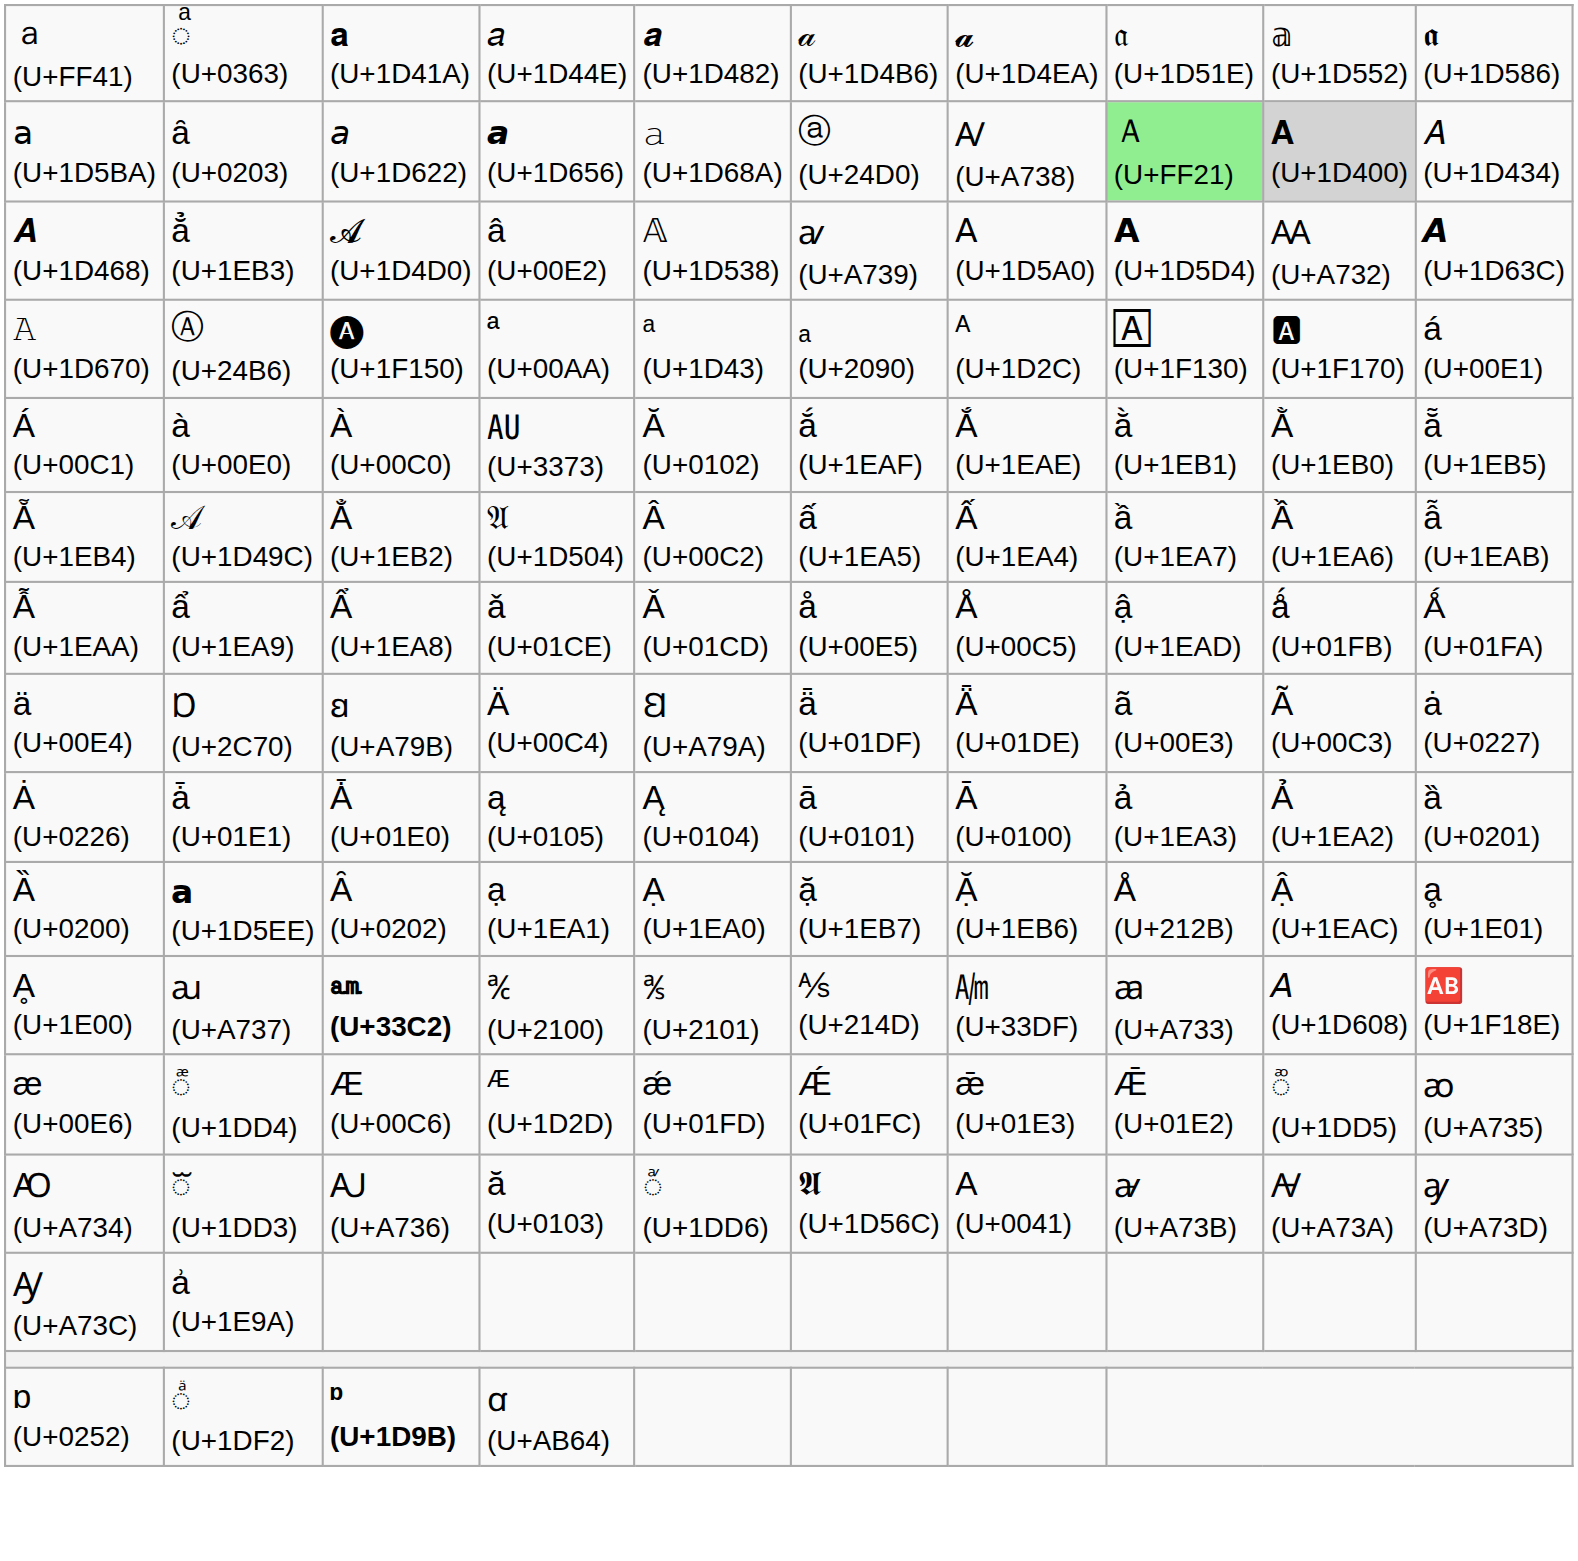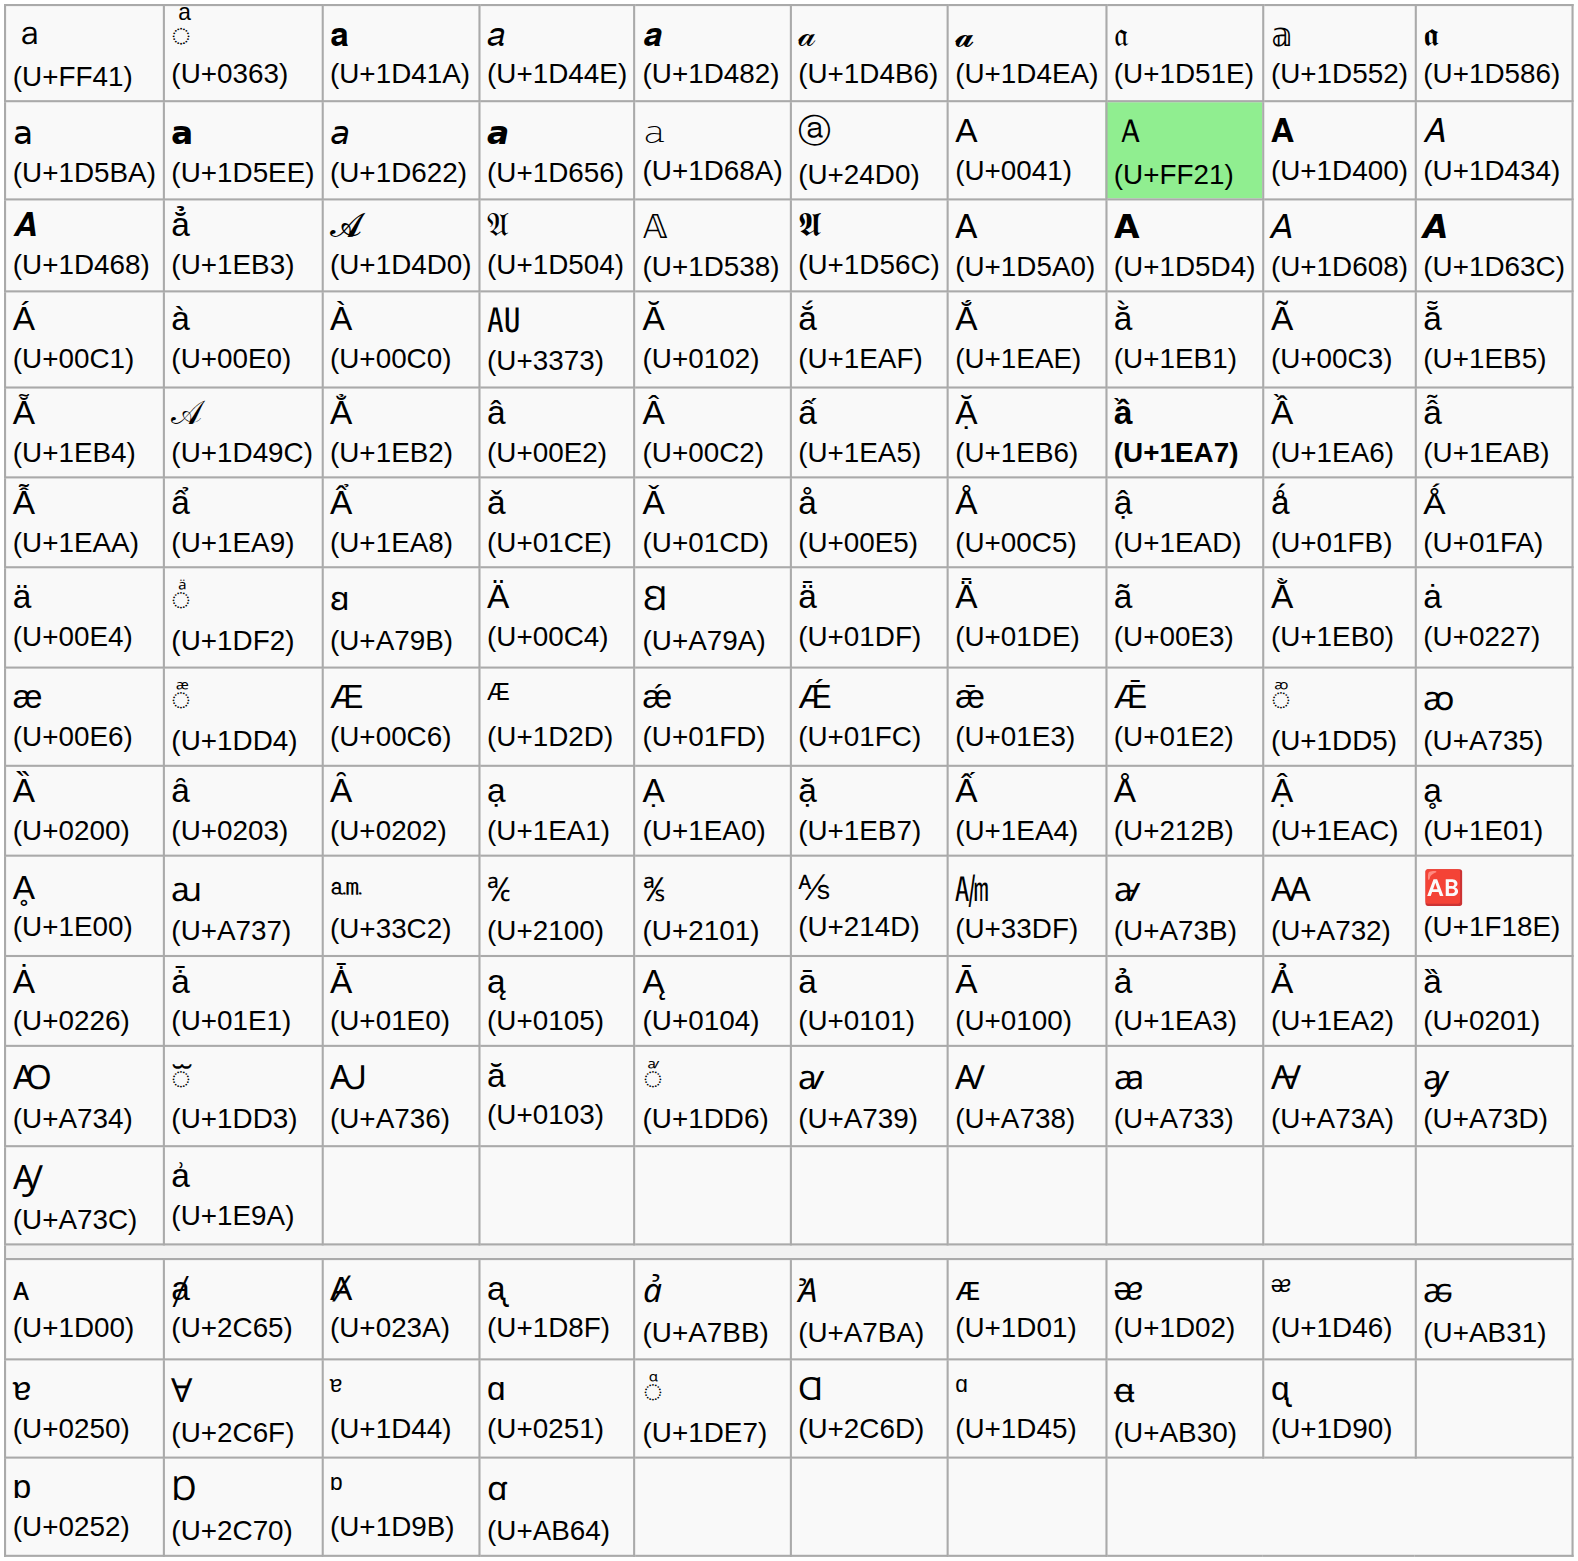 <table class="wikitable">
 <tr>
 <td>ａ <br><small>(U+FF41)</small></td>
 <td>◌ͣ <br><small>(U+0363)</small></td>
 <td>𝐚 <br><small>(U+1D41A)</small></td>
 <td>𝑎 <br><small>(U+1D44E)</small></td>
 <td>𝒂 <br><small>(U+1D482)</small></td>
 <td>𝒶 <br><small>(U+1D4B6)</small></td>
 <td>𝓪 <br><small>(U+1D4EA)</small></td>
 <td>𝔞 <br><small>(U+1D51E)</small></td>
 <td>𝕒 <br><small>(U+1D552)</small></td>
 <td>𝖆 <br><small>(U+1D586)</small></td>
 </tr>
 <tr>
 <td>𝖺 <br><small>(U+1D5BA)</small></td>
-<td>ȃ <br><small>(U+0203)</small></td>
+<td>𝗮 <br><small>(U+1D5EE)</small></td>
 <td>𝘢 <br><small>(U+1D622)</small></td>
 <td>𝙖 <br><small>(U+1D656)</small></td>
 <td>𝚊 <br><small>(U+1D68A)</small></td>
 <td>ⓐ <br><small>(U+24D0)</small></td>
-<td>Ꜹ <br><small>(U+A738)</small></td>
+<td>A <br><small>(U+0041)</small></td>
 <td style="background: lightgreen;">Ａ <br><small>(U+FF21)</small></td>
-<td style="background: lightgrey;">𝐀 <br><small>(U+1D400)</small></td>
+<td>𝐀 <br><small>(U+1D400)</small></td>
 <td>𝐴 <br><small>(U+1D434)</small></td>
 </tr>
 <tr>
 <td>𝑨 <br><small>(U+1D468)</small></td>
 <td>ẳ <br><small>(U+1EB3)</small></td>
 <td>𝓐 <br><small>(U+1D4D0)</small></td>
-<td>â <br><small>(U+00E2)</small></td>
+<td>𝔄 <br><small>(U+1D504)</small></td>
 <td>𝔸 <br><small>(U+1D538)</small></td>
-<td>ꜹ <br><small>(U+A739)</small></td>
+<td>𝕬 <br><small>(U+1D56C)</small></td>
 <td>𝖠 <br><small>(U+1D5A0)</small></td>
 <td>𝗔 <br><small>(U+1D5D4)</small></td>
-<td>Ꜳ <br><small>(U+A732)</small></td>
+<td>𝘈 <br><small>(U+1D608)</small></td>
 <td>𝘼 <br><small>(U+1D63C)</small></td>
-</tr>
-<tr>
-<td>𝙰 <br><small>(U+1D670)</small></td>
-<td>Ⓐ <br><small>(U+24B6)</small></td>
-<td>🅐 <br><small>(U+1F150)</small></td>
-<td>ª <br><small>(U+00AA)</small></td>
-<td>ᵃ <br><small>(U+1D43)</small></td>
-<td>ₐ <br><small>(U+2090)</small></td>
-<td>ᴬ <br><small>(U+1D2C)</small></td>
-<td>🄰 <br><small>(U+1F130)</small></td>
-<td>🅰 <br><small>(U+1F170)</small></td>
-<td>á <br><small>(U+00E1)</small></td>
 </tr>
 <tr>
 <td>Á <br><small>(U+00C1)</small></td>
 <td>à <br><small>(U+00E0)</small></td>
 <td>À <br><small>(U+00C0)</small></td>
 <td>㍳ <br><small>(U+3373)</small></td>
 <td>Ă <br><small>(U+0102)</small></td>
 <td>ắ <br><small>(U+1EAF)</small></td>
 <td>Ắ <br><small>(U+1EAE)</small></td>
 <td>ằ <br><small>(U+1EB1)</small></td>
-<td>Ằ <br><small>(U+1EB0)</small></td>
+<td>Ã <br><small>(U+00C3)</small></td>
 <td>ẵ <br><small>(U+1EB5)</small></td>
 </tr>
 <tr>
 <td>Ẵ <br><small>(U+1EB4)</small></td>
 <td>𝒜 <br><small>(U+1D49C)</small></td>
 <td>Ẳ <br><small>(U+1EB2)</small></td>
-<td>𝔄 <br><small>(U+1D504)</small></td>
+<td>â <br><small>(U+00E2)</small></td>
 <td>Â <br><small>(U+00C2)</small></td>
 <td>ấ <br><small>(U+1EA5)</small></td>
-<td>Ấ <br><small>(U+1EA4)</small></td>
-<td>ầ <br><small>(U+1EA7)</small></td>
+<td>Ặ <br><small>(U+1EB6)</small></td>
+<td><strong>ầ <br><small>(U+1EA7)</small></strong></td>
 <td>Ầ <br><small>(U+1EA6)</small></td>
 <td>ẫ <br><small>(U+1EAB)</small></td>
 </tr>
 <tr>
 <td>Ẫ <br><small>(U+1EAA)</small></td>
 <td>ẩ <br><small>(U+1EA9)</small></td>
 <td>Ẩ <br><small>(U+1EA8)</small></td>
 <td>ǎ <br><small>(U+01CE)</small></td>
 <td>Ǎ <br><small>(U+01CD)</small></td>
 <td>å <br><small>(U+00E5)</small></td>
 <td>Å <br><small>(U+00C5)</small></td>
 <td>ậ <br><small>(U+1EAD)</small></td>
 <td>ǻ <br><small>(U+01FB)</small></td>
 <td>Ǻ <br><small>(U+01FA)</small></td>
 </tr>
 <tr>
 <td>ä <br><small>(U+00E4)</small></td>
-<td>Ɒ <br><small>(U+2C70)</small></td>
+<td>◌ᷲ <br><small>(U+1DF2)</small></td>
 <td>ꞛ <br><small>(U+A79B)</small></td>
 <td>Ä <br><small>(U+00C4)</small></td>
 <td>Ꞛ <br><small>(U+A79A)</small></td>
 <td>ǟ <br><small>(U+01DF)</small></td>
 <td>Ǟ <br><small>(U+01DE)</small></td>
 <td>ã <br><small>(U+00E3)</small></td>
-<td>Ã <br><small>(U+00C3)</small></td>
+<td>Ằ <br><small>(U+1EB0)</small></td>
 <td>ȧ <br><small>(U+0227)</small></td>
+</tr>
+<tr>
+<td>æ <br><small>(U+00E6)</small></td>
+<td>◌ᷔ <br><small>(U+1DD4)</small></td>
+<td>Æ <br><small>(U+00C6)</small></td>
+<td>ᴭ <br><small>(U+1D2D)</small></td>
+<td>ǽ <br><small>(U+01FD)</small></td>
+<td>Ǽ <br><small>(U+01FC)</small></td>
+<td>ǣ <br><small>(U+01E3)</small></td>
+<td>Ǣ <br><small>(U+01E2)</small></td>
+<td>◌ᷕ <br><small>(U+1DD5)</small></td>
+<td>ꜵ <br><small>(U+A735)</small></td>
+</tr>
+<tr>
+<td>Ȁ <br><small>(U+0200)</small></td>
+<td>ȃ <br><small>(U+0203)</small></td>
+<td>Ȃ <br><small>(U+0202)</small></td>
+<td>ạ <br><small>(U+1EA1)</small></td>
+<td>Ạ <br><small>(U+1EA0)</small></td>
+<td>ặ <br><small>(U+1EB7)</small></td>
+<td>Ấ <br><small>(U+1EA4)</small></td>
+<td>Å <br><small>(U+212B)</small></td>
+<td>Ậ <br><small>(U+1EAC)</small></td>
+<td>ḁ <br><small>(U+1E01)</small></td>
+</tr>
+<tr>
+<td>Ḁ <br><small>(U+1E00)</small></td>
+<td>ꜷ <br><small>(U+A737)</small></td>
+<td>㏂ <br><small>(U+33C2)</small></td>
+<td>℀ <br><small>(U+2100)</small></td>
+<td>℁ <br><small>(U+2101)</small></td>
+<td>⅍ <br><small>(U+214D)</small></td>
+<td>㏟ <br><small>(U+33DF)</small></td>
+<td>ꜻ <br><small>(U+A73B)</small></td>
+<td>Ꜳ <br><small>(U+A732)</small></td>
+<td>🆎 <br><small>(U+1F18E)</small></td>
 </tr>
 <tr>
 <td>Ȧ <br><small>(U+0226)</small></td>
 <td>ǡ <br><small>(U+01E1)</small></td>
 <td>Ǡ <br><small>(U+01E0)</small></td>
 <td>ą <br><small>(U+0105)</small></td>
 <td>Ą <br><small>(U+0104)</small></td>
 <td>ā <br><small>(U+0101)</small></td>
 <td>Ā <br><small>(U+0100)</small></td>
 <td>ả <br><small>(U+1EA3)</small></td>
 <td>Ả <br><small>(U+1EA2)</small></td>
 <td>ȁ <br><small>(U+0201)</small></td>
 </tr>
 <tr>
-<td>Ȁ <br><small>(U+0200)</small></td>
-<td>𝗮 <br><small>(U+1D5EE)</small></td>
-<td>Ȃ <br><small>(U+0202)</small></td>
-<td>ạ <br><small>(U+1EA1)</small></td>
-<td>Ạ <br><small>(U+1EA0)</small></td>
-<td>ặ <br><small>(U+1EB7)</small></td>
-<td>Ặ <br><small>(U+1EB6)</small></td>
-<td>Å <br><small>(U+212B)</small></td>
-<td>Ậ <br><small>(U+1EAC)</small></td>
-<td>ḁ <br><small>(U+1E01)</small></td>
-</tr>
-<tr>
-<td>Ḁ <br><small>(U+1E00)</small></td>
-<td>ꜷ <br><small>(U+A737)</small></td>
-<td><strong>㏂ <br><small>(U+33C2)</small></strong></td>
-<td>℀ <br><small>(U+2100)</small></td>
-<td>℁ <br><small>(U+2101)</small></td>
-<td>⅍ <br><small>(U+214D)</small></td>
-<td>㏟ <br><small>(U+33DF)</small></td>
-<td>ꜳ <br><small>(U+A733)</small></td>
-<td>𝘈 <br><small>(U+1D608)</small></td>
-<td>🆎 <br><small>(U+1F18E)</small></td>
-</tr>
-<tr>
-<td>æ <br><small>(U+00E6)</small></td>
-<td>◌ᷔ <br><small>(U+1DD4)</small></td>
-<td>Æ <br><small>(U+00C6)</small></td>
-<td>ᴭ <br><small>(U+1D2D)</small></td>
-<td>ǽ <br><small>(U+01FD)</small></td>
-<td>Ǽ <br><small>(U+01FC)</small></td>
-<td>ǣ <br><small>(U+01E3)</small></td>
-<td>Ǣ <br><small>(U+01E2)</small></td>
-<td>◌ᷕ <br><small>(U+1DD5)</small></td>
-<td>ꜵ <br><small>(U+A735)</small></td>
-</tr>
-<tr>
 <td>Ꜵ <br><small>(U+A734)</small></td>
 <td>◌ᷓ <br><small>(U+1DD3)</small></td>
 <td>Ꜷ <br><small>(U+A736)</small></td>
 <td>ă <br><small>(U+0103)</small></td>
 <td>◌ᷖ <br><small>(U+1DD6)</small></td>
-<td>𝕬 <br><small>(U+1D56C)</small></td>
-<td>A <br><small>(U+0041)</small></td>
-<td>ꜻ <br><small>(U+A73B)</small></td>
+<td>ꜹ <br><small>(U+A739)</small></td>
+<td>Ꜹ <br><small>(U+A738)</small></td>
+<td>ꜳ <br><small>(U+A733)</small></td>
 <td>Ꜻ <br><small>(U+A73A)</small></td>
 <td>ꜽ <br><small>(U+A73D)</small></td>
 </tr>
 <tr>
 <td>Ꜽ <br><small>(U+A73C)</small></td>
 <td>ẚ <br><small>(U+1E9A)</small></td>
 <td></td>
 <td></td>
 <td></td>
 <td></td>
 <td></td>
 <td></td>
 <td></td>
 <td></td>
 </tr>
 <tr>
 <th colspan=10></th>
 </tr>
 <tr>
+<td>ᴀ <br><small>(U+1D00)</small></td>
+<td>ⱥ <br><small>(U+2C65)</small></td>
+<td>Ⱥ <br><small>(U+023A)</small></td>
+<td>ᶏ <br><small>(U+1D8F)</small></td>
+<td>ꞻ <br><small>(U+A7BB)</small></td>
+<td>Ꞻ <br><small>(U+A7BA)</small></td>
+<td>ᴁ <br><small>(U+1D01)</small></td>
+<td>ᴂ <br><small>(U+1D02)</small></td>
+<td>ᵆ <br><small>(U+1D46)</small></td>
+<td>ꬱ <br><small>(U+AB31)</small></td>
+</tr>
+<tr>
+<td>ɐ <br><small>(U+0250)</small></td>
+<td>Ɐ <br><small>(U+2C6F)</small></td>
+<td>ᵄ <br><small>(U+1D44)</small></td>
+<td>ɑ <br><small>(U+0251)</small></td>
+<td>◌ᷧ <br><small>(U+1DE7)</small></td>
+<td>Ɑ <br><small>(U+2C6D)</small></td>
+<td>ᵅ <br><small>(U+1D45)</small></td>
+<td>ꬰ <br><small>(U+AB30)</small></td>
+<td>ᶐ <br><small>(U+1D90)</small></td>
+<td></td>
+</tr>
+<tr>
 <td>ɒ <br><small>(U+0252)</small></td>
-<td>◌ᷲ <br><small>(U+1DF2)</small></td>
-<td><strong>ᶛ <br><small>(U+1D9B)</small></strong></td>
+<td>Ɒ <br><small>(U+2C70)</small></td>
+<td>ᶛ <br><small>(U+1D9B)</small></td>
 <td>ꭤ <br><small>(U+AB64)</small></td>
 <td></td>
 <td></td>
 <td></td>
 </tr>
 </table>
